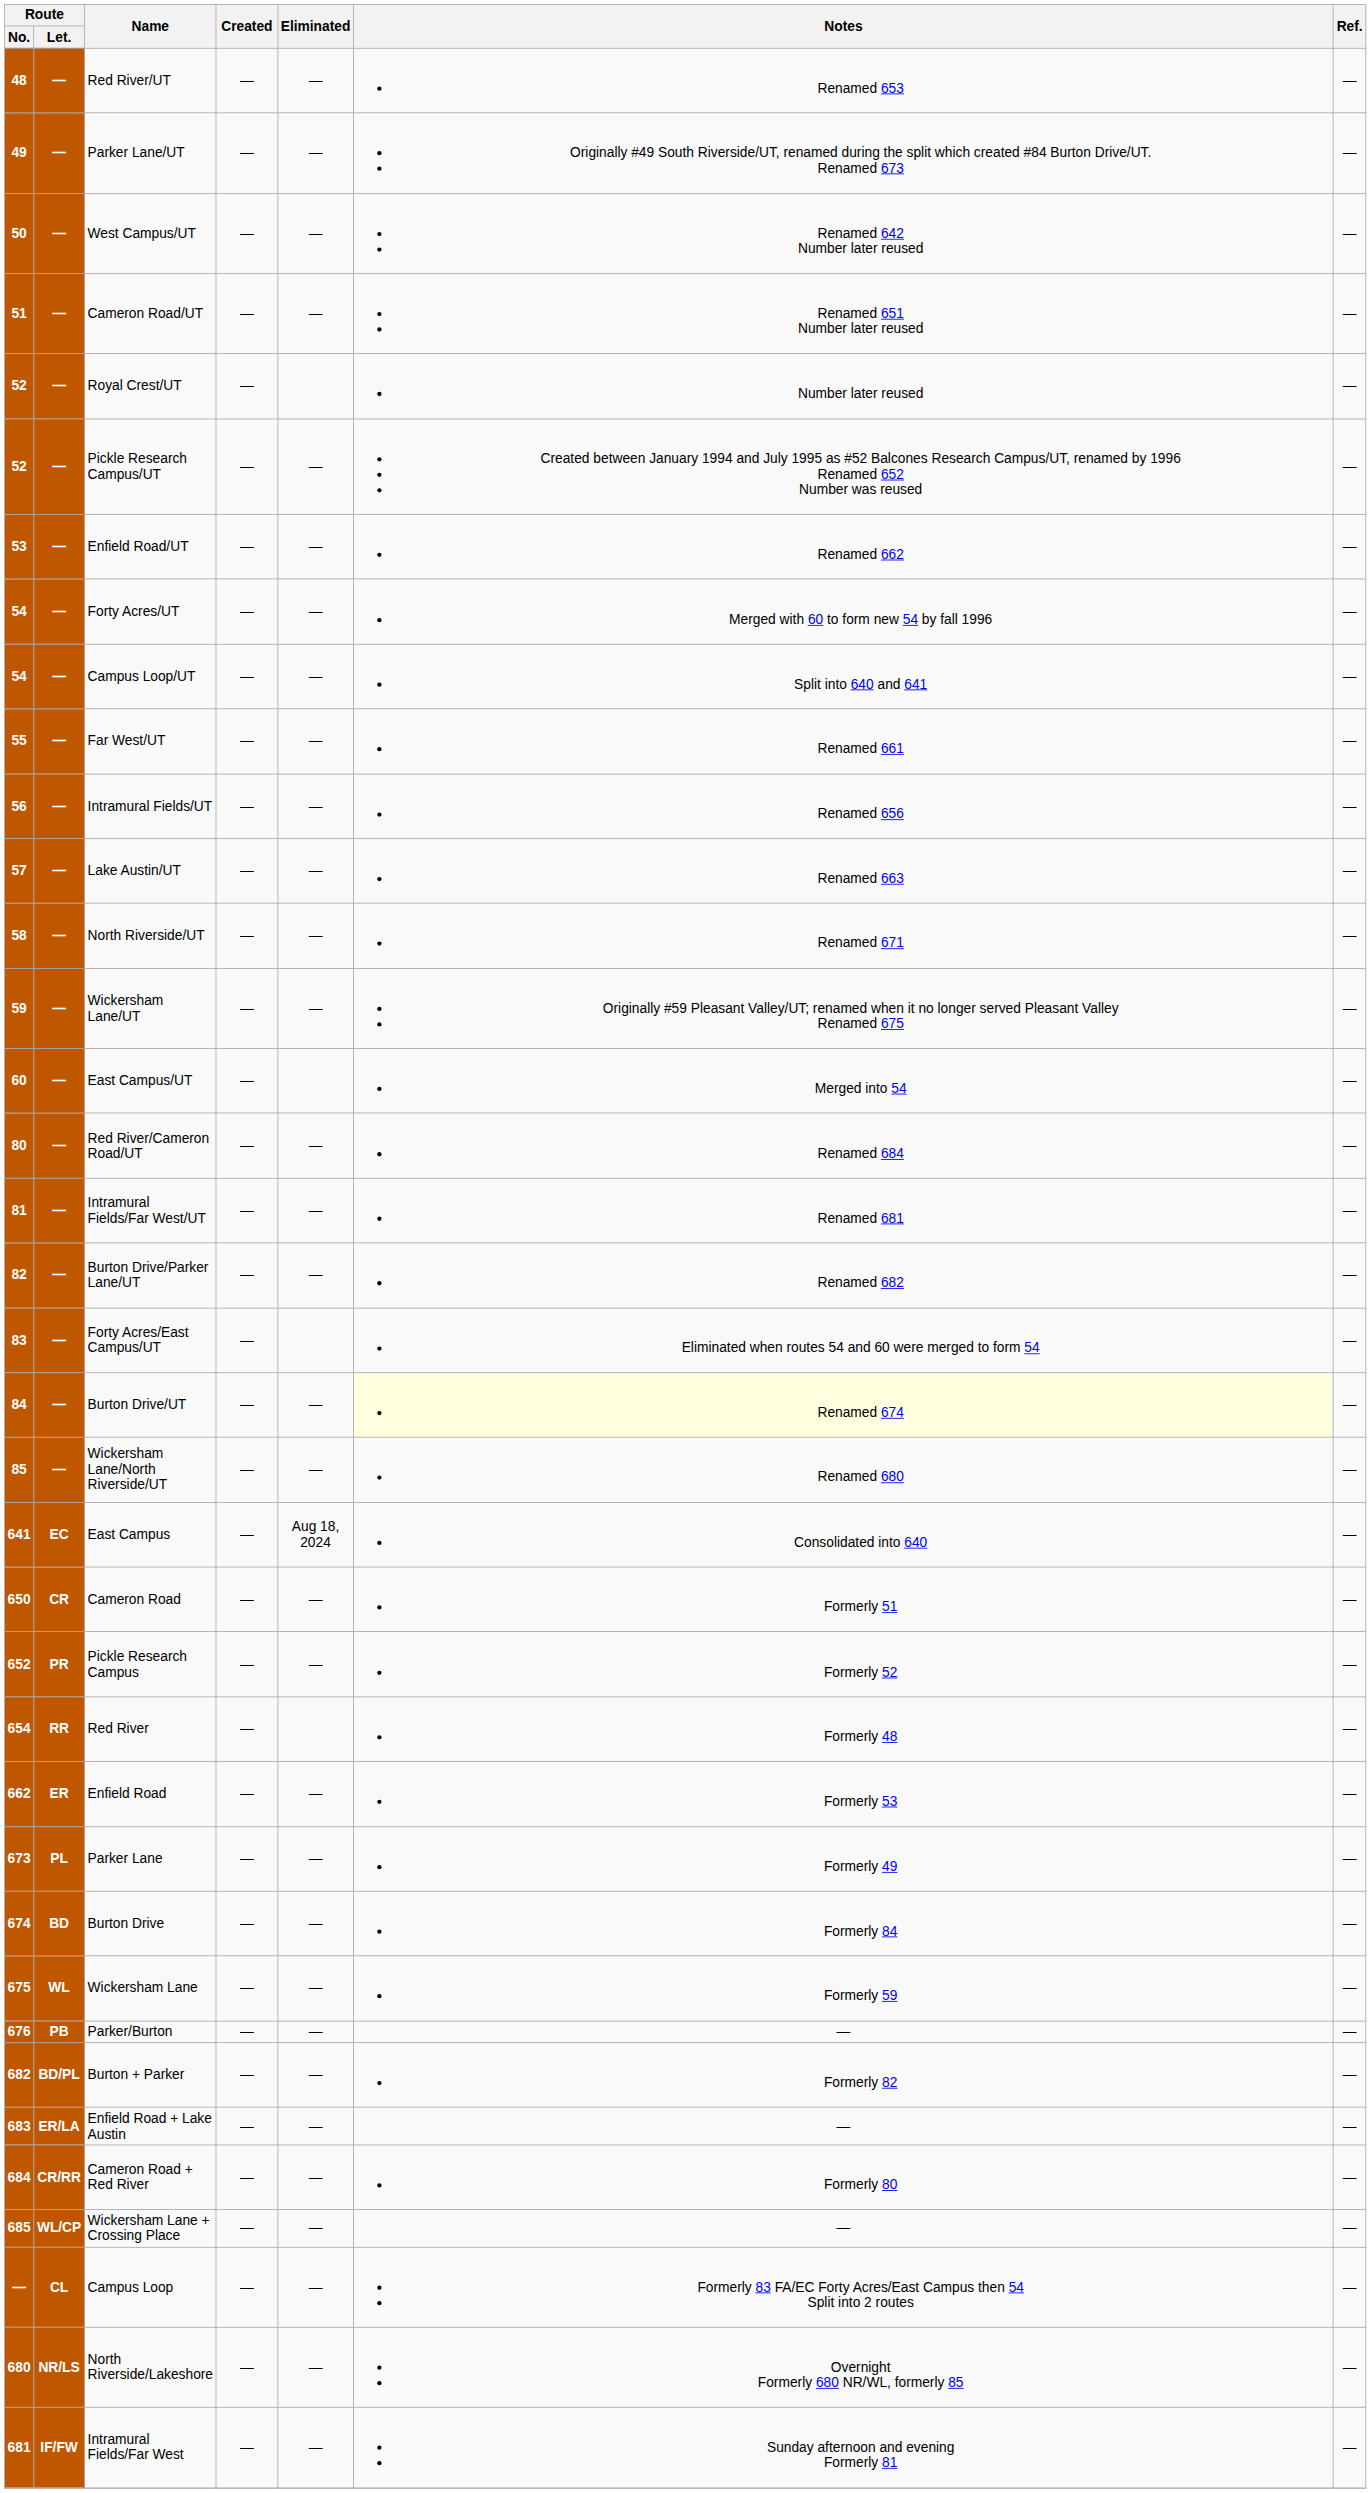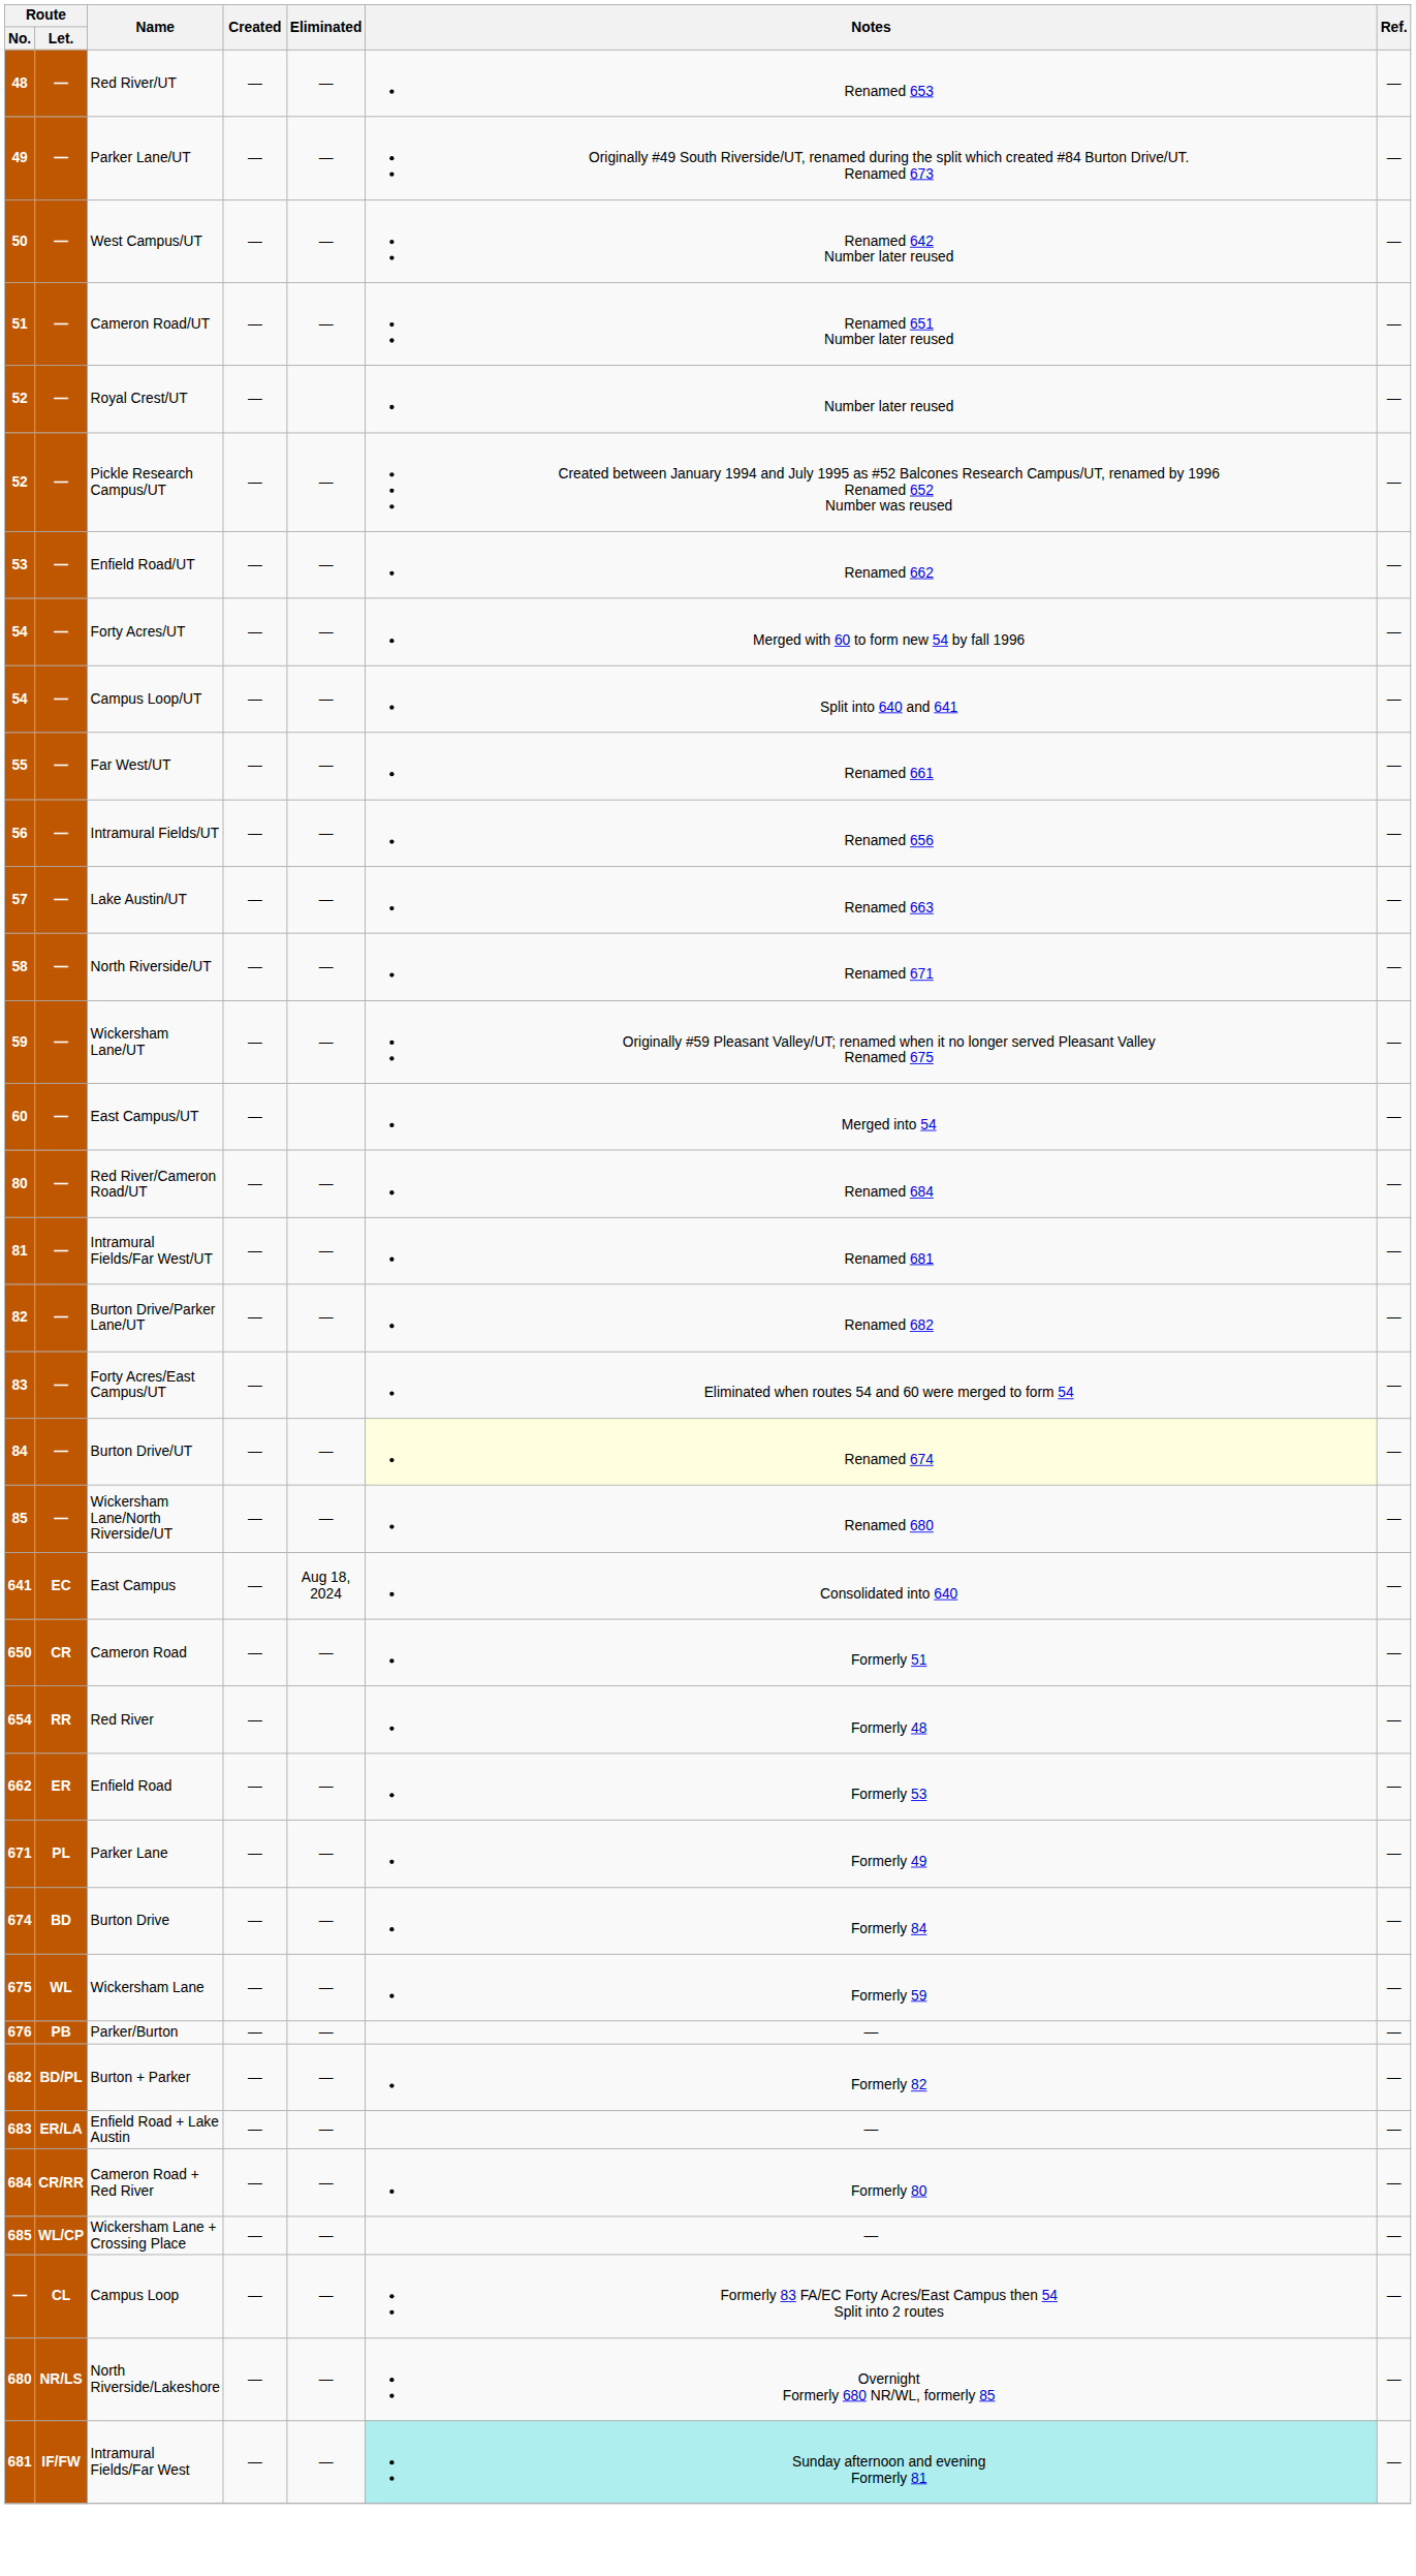 <table class="wikitable mw-collapsible mw-collapsed sortable" style="text-align: center; width:100%;">
 <tr>
 <th colspan=2>Route</th>
 <th scope="col" style="width: 8em;" rowspan=2>Name</th>
 <th scope="col" style="width: 4em;" rowspan=2>Created</th>
 <th scope="col" style="width: 4em;" rowspan=2>Eliminated</th>
 <th rowspan=2 class="unsortable">Notes</th>
 <th scope="col" style="width: 1em;" rowspan=2 class="unsortable">Ref.</th>
 </tr>
 <tr>
 <th scope="col" style="width: 1.5em;">No.</th>
 <th scope="col" style="width: 1.5em;">Let.</th>
 </tr>
 <tr>
 <th style="background: #BF5700; color:#FFFFFF;">48</th>
 <th style="background: #BF5700; color:#FFFFFF;">—</th>
 <td align="left">Red River/UT</td>
 <td>—</td>
 <td>—</td>
 <td><br><ul><li>Renamed <a href='#'>653</a></li></ul></td>
 <td>—</td>
 </tr>
 <tr>
 <th style="background: #BF5700; color:#FFFFFF;">49</th>
 <th style="background: #BF5700; color:#FFFFFF;">—</th>
 <td align="left">Parker Lane/UT</td>
 <td>—</td>
 <td>—</td>
 <td><br><ul><li>Originally #49 South Riverside/UT, renamed during the split which created #84 Burton Drive/UT.</li><li>Renamed <a href='#'>673</a></li></ul></td>
 <td>—</td>
 </tr>
 <tr>
 <th style="background: #BF5700; color:#FFFFFF;">50</th>
 <th style="background: #BF5700; color:#FFFFFF;">—</th>
 <td align="left">West Campus/UT</td>
 <td>—</td>
 <td>—</td>
 <td><br><ul><li>Renamed <a href='#'>642</a></li><li>Number later reused</li></ul></td>
 <td>—</td>
 </tr>
 <tr>
 <th style="background: #BF5700; color:#FFFFFF;">51</th>
 <th style="background: #BF5700; color:#FFFFFF;">—</th>
 <td align="left">Cameron Road/UT</td>
 <td>—</td>
 <td>—</td>
 <td><br><ul><li>Renamed <a href='#'>651</a></li><li>Number later reused</li></ul></td>
 <td>—</td>
 </tr>
 <tr>
 <th style="background: #BF5700; color:#FFFFFF;">52</th>
 <th style="background: #BF5700; color:#FFFFFF;">—</th>
 <td align="left">Royal Crest/UT</td>
 <td>—</td>
 <td></td>
 <td><br><ul><li>Number later reused</li></ul></td>
 <td>—</td>
 </tr>
 <tr>
 <th style="background: #BF5700; color:#FFFFFF;">52</th>
 <th style="background: #BF5700; color:#FFFFFF;">—</th>
 <td align="left">Pickle Research Campus/UT</td>
 <td>—</td>
 <td>—</td>
 <td><br><ul><li>Created between January 1994 and July 1995 as #52 Balcones Research Campus/UT, renamed by 1996</li><li>Renamed <a href='#'>652</a></li><li>Number was reused</li></ul></td>
 <td>—</td>
 </tr>
 <tr>
 <th style="background: #BF5700; color:#FFFFFF;">53</th>
 <th style="background: #BF5700; color:#FFFFFF;">—</th>
 <td align="left">Enfield Road/UT</td>
 <td>—</td>
 <td>—</td>
 <td><br><ul><li>Renamed <a href='#'>662</a></li></ul></td>
 <td>—</td>
 </tr>
 <tr>
 <th style="background: #BF5700; color:#FFFFFF;">54</th>
 <th style="background: #BF5700; color:#FFFFFF;">—</th>
 <td align="left">Forty Acres/UT</td>
 <td>—</td>
 <td>—</td>
 <td><br><ul><li>Merged with <a href='#'>60</a> to form new <a href='#'>54</a> by fall 1996</li></ul></td>
 <td>—</td>
 </tr>
 <tr>
 <th style="background: #BF5700; color:#FFFFFF;">54</th>
 <th style="background: #BF5700; color:#FFFFFF;">—</th>
 <td align="left">Campus Loop/UT</td>
 <td>—</td>
 <td>—</td>
 <td><br><ul><li>Split into <a href='#'>640</a> and <a href='#'>641</a></li></ul></td>
 <td>—</td>
 </tr>
 <tr>
 <th style="background: #BF5700; color:#FFFFFF;">55</th>
 <th style="background: #BF5700; color:#FFFFFF;">—</th>
 <td align="left">Far West/UT</td>
 <td>—</td>
 <td>—</td>
 <td><br><ul><li>Renamed <a href='#'>661</a></li></ul></td>
 <td>—</td>
 </tr>
 <tr>
 <th style="background: #BF5700; color:#FFFFFF;">56</th>
 <th style="background: #BF5700; color:#FFFFFF;">—</th>
 <td align="left">Intramural Fields/UT</td>
 <td>—</td>
 <td>—</td>
 <td><br><ul><li>Renamed <a href='#'>656</a></li></ul></td>
 <td>—</td>
 </tr>
 <tr>
 <th style="background: #BF5700; color:#FFFFFF;">57</th>
 <th style="background: #BF5700; color:#FFFFFF;">—</th>
 <td align="left">Lake Austin/UT</td>
 <td>—</td>
 <td>—</td>
 <td><br><ul><li>Renamed <a href='#'>663</a></li></ul></td>
 <td>—</td>
 </tr>
 <tr>
 <th style="background: #BF5700; color:#FFFFFF;">58</th>
 <th style="background: #BF5700; color:#FFFFFF;">—</th>
 <td align="left">North Riverside/UT</td>
 <td>—</td>
 <td>—</td>
 <td><br><ul><li>Renamed <a href='#'>671</a></li></ul></td>
 <td>—</td>
 </tr>
 <tr>
 <th style="background: #BF5700; color:#FFFFFF;">59</th>
 <th style="background: #BF5700; color:#FFFFFF;">—</th>
 <td align="left">Wickersham Lane/UT</td>
 <td>—</td>
 <td>—</td>
 <td><br><ul><li>Originally #59 Pleasant Valley/UT; renamed when it no longer served Pleasant Valley</li><li>Renamed <a href='#'>675</a></li></ul></td>
 <td>—</td>
 </tr>
 <tr>
 <th style="background: #BF5700; color:#FFFFFF;">60</th>
 <th style="background: #BF5700; color:#FFFFFF;">—</th>
 <td align="left">East Campus/UT</td>
 <td>—</td>
 <td></td>
 <td><br><ul><li>Merged into <a href='#'>54</a></li></ul></td>
 <td>—</td>
 </tr>
 <tr>
 <th style="background: #BF5700; color:#FFFFFF;">80</th>
 <th style="background: #BF5700; color:#FFFFFF;">—</th>
 <td align="left">Red River/Cameron Road/UT</td>
 <td>—</td>
 <td>—</td>
 <td><br><ul><li>Renamed <a href='#'>684</a></li></ul></td>
 <td>—</td>
 </tr>
 <tr>
 <th style="background: #BF5700; color:#FFFFFF;">81</th>
 <th style="background: #BF5700; color:#FFFFFF;">—</th>
 <td align="left">Intramural Fields/Far West/UT</td>
 <td>—</td>
 <td>—</td>
 <td><br><ul><li>Renamed <a href='#'>681</a></li></ul></td>
 <td>—</td>
 </tr>
 <tr>
 <th style="background: #BF5700; color:#FFFFFF;">82</th>
 <th style="background: #BF5700; color:#FFFFFF;">—</th>
 <td align="left">Burton Drive/Parker Lane/UT</td>
 <td>—</td>
 <td>—</td>
 <td><br><ul><li>Renamed <a href='#'>682</a></li></ul></td>
 <td>—</td>
 </tr>
 <tr>
 <th style="background: #BF5700; color:#FFFFFF;">83</th>
 <th style="background: #BF5700; color:#FFFFFF;">—</th>
 <td align="left">Forty Acres/East Campus/UT</td>
 <td>—</td>
 <td></td>
 <td><br><ul><li>Eliminated when routes 54 and 60 were merged to form <a href='#'>54</a></li></ul></td>
 <td>—</td>
 </tr>
 <tr>
 <th style="background: #BF5700; color:#FFFFFF;">84</th>
 <th style="background: #BF5700; color:#FFFFFF;">—</th>
 <td align="left">Burton Drive/UT</td>
 <td>—</td>
 <td>—</td>
 <td style="background: lightyellow;"><br><ul><li>Renamed <a href='#'>674</a></li></ul></td>
 <td>—</td>
 </tr>
 <tr>
 <th style="background: #BF5700; color:#FFFFFF;">85</th>
 <th style="background: #BF5700; color:#FFFFFF;">—</th>
 <td align="left">Wickersham Lane/North Riverside/UT</td>
 <td>—</td>
 <td>—</td>
 <td><br><ul><li>Renamed <a href='#'>680</a></li></ul></td>
 <td>—</td>
 </tr>
 <tr>
 <th style="background: #BF5700; color:#FFFFFF;">641</th>
 <th style="background: #BF5700; color:#FFFFFF;">EC</th>
 <td align="left">East Campus</td>
 <td>—</td>
 <td>Aug 18, 2024</td>
 <td><br><ul><li>Consolidated into <a href='#'>640</a></li></ul></td>
 <td>—</td>
 </tr>
 <tr>
 <th style="background: #BF5700; color:#FFFFFF;">650</th>
 <th style="background: #BF5700; color:#FFFFFF;">CR</th>
 <td align="left">Cameron Road</td>
 <td>—</td>
 <td>—</td>
 <td><br><ul><li>Formerly <a href='#'>51</a></li></ul></td>
 <td>—</td>
 </tr>
 <tr>
-<th style="background: #BF5700; color:#FFFFFF;">652</th>
-<th style="background: #BF5700; color:#FFFFFF;">PR</th>
-<td align="left">Pickle Research Campus</td>
-<td>—</td>
-<td>—</td>
-<td><br><ul><li>Formerly <a href='#'>52</a></li></ul></td>
-<td>—</td>
-</tr>
-<tr>
 <th style="background: #BF5700; color:#FFFFFF;">654</th>
 <th style="background: #BF5700; color:#FFFFFF;">RR</th>
 <td align="left">Red River</td>
 <td>—</td>
 <td></td>
 <td><br><ul><li>Formerly <a href='#'>48</a></li></ul></td>
 <td>—</td>
 </tr>
 <tr>
 <th style="background: #BF5700; color:#FFFFFF;">662</th>
 <th style="background: #BF5700; color:#FFFFFF;">ER</th>
 <td align="left">Enfield Road</td>
 <td>—</td>
 <td>—</td>
 <td><br><ul><li>Formerly <a href='#'>53</a></li></ul></td>
 <td>—</td>
 </tr>
 <tr>
-<th style="background: #BF5700; color:#FFFFFF;">673</th>
+<th style="background: #BF5700; color:#FFFFFF;">671</th>
 <th style="background: #BF5700; color:#FFFFFF;">PL</th>
 <td align="left">Parker Lane</td>
 <td>—</td>
 <td>—</td>
 <td><br><ul><li>Formerly <a href='#'>49</a></li></ul></td>
 <td>—</td>
 </tr>
 <tr>
 <th style="background: #BF5700; color:#FFFFFF;">674</th>
 <th style="background: #BF5700; color:#FFFFFF;">BD</th>
 <td align="left">Burton Drive</td>
 <td>—</td>
 <td>—</td>
 <td><br><ul><li>Formerly <a href='#'>84</a></li></ul></td>
 <td>—</td>
 </tr>
 <tr>
 <th style="background: #BF5700; color:#FFFFFF;">675</th>
 <th style="background: #BF5700; color:#FFFFFF;">WL</th>
 <td align="left">Wickersham Lane</td>
 <td>—</td>
 <td>—</td>
 <td><br><ul><li>Formerly <a href='#'>59</a></li></ul></td>
 <td>—</td>
 </tr>
 <tr>
 <th style="background: #BF5700; color:#FFFFFF;">676</th>
 <th style="background: #BF5700; color:#FFFFFF;">PB</th>
 <td align="left">Parker/Burton</td>
 <td>—</td>
 <td>—</td>
 <td>—</td>
 <td>—</td>
 </tr>
 <tr>
 <th style="background: #BF5700; color:#FFFFFF;">682</th>
 <th style="background: #BF5700; color:#FFFFFF;">BD/PL</th>
 <td align="left">Burton + Parker</td>
 <td>—</td>
 <td>—</td>
 <td><br><ul><li>Formerly <a href='#'>82</a></li></ul></td>
 <td>—</td>
 </tr>
 <tr>
 <th style="background: #BF5700; color:#FFFFFF;">683</th>
 <th style="background: #BF5700; color:#FFFFFF;">ER/LA</th>
 <td align="left">Enfield Road + Lake Austin</td>
 <td>—</td>
 <td>—</td>
 <td>—</td>
 <td>—</td>
 </tr>
 <tr>
 <th style="background: #BF5700; color:#FFFFFF;">684</th>
 <th style="background: #BF5700; color:#FFFFFF;">CR/RR</th>
 <td align="left">Cameron Road + Red River</td>
 <td>—</td>
 <td>—</td>
 <td><br><ul><li>Formerly <a href='#'>80</a></li></ul></td>
 <td>—</td>
 </tr>
 <tr>
 <th style="background: #BF5700; color:#FFFFFF;">685</th>
 <th style="background: #BF5700; color:#FFFFFF;">WL/CP</th>
 <td align="left">Wickersham Lane + Crossing Place</td>
 <td>—</td>
 <td>—</td>
 <td>—</td>
 <td>—</td>
 </tr>
 <tr>
 <th style="background: #BF5700; color:#FFFFFF;" align="center">—</th>
 <th style="background: #BF5700; color:#FFFFFF;">CL</th>
 <td align="left">Campus Loop</td>
 <td>—</td>
 <td>—</td>
 <td><br><ul><li>Formerly <a href='#'>83</a> FA/EC Forty Acres/East Campus then <a href='#'>54</a></li><li>Split into 2 routes</li></ul></td>
 <td>—</td>
 </tr>
 <tr>
 <th style="background: #BF5700; color:#FFFFFF;">680</th>
 <th style="background: #BF5700; color:#FFFFFF;">NR/LS</th>
 <td align="left">North Riverside/Lakeshore</td>
 <td>—</td>
 <td>—</td>
 <td><br><ul><li>Overnight</li><li>Formerly <a href='#'>680</a> NR/WL, formerly <a href='#'>85</a></li></ul></td>
 <td>—</td>
 </tr>
 <tr>
 <th style="background: #BF5700; color:#FFFFFF;">681</th>
 <th style="background: #BF5700; color:#FFFFFF;">IF/FW</th>
 <td align="left">Intramural Fields/Far West</td>
 <td>—</td>
 <td>—</td>
-<td><br><ul><li>Sunday afternoon and evening</li><li>Formerly <a href='#'>81</a></li></ul></td>
+<td style="background: paleturquoise;"><br><ul><li>Sunday afternoon and evening</li><li>Formerly <a href='#'>81</a></li></ul></td>
 <td>—</td>
 </tr>
 <tr>
 </tr>
 </table>
